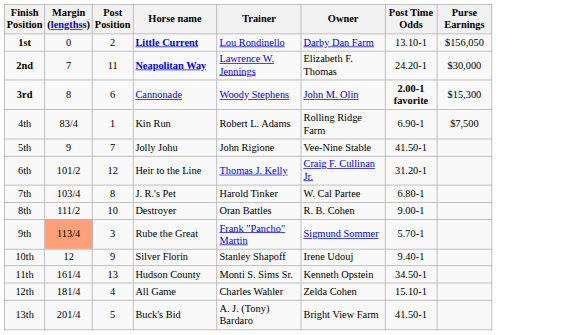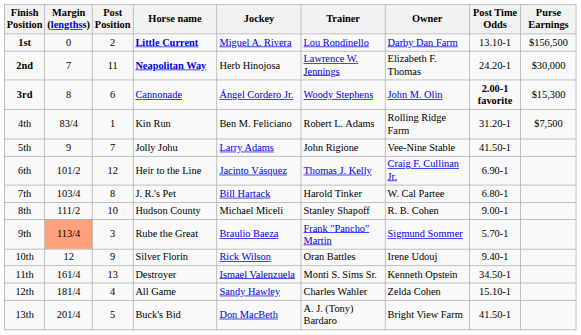 <table class="wikitable sortable" | border="2" cellpadding="1" style="border-collapse: collapse; font-size:90%">
 <tr>
 <th width="45px">Finish <br> Position</th>
 <th width="45px">Margin<br> <span>(<a href='#'>lengths</a>s)</span></th>
 <th width="40px">Post <br> Position</th>
 <th width="110px">Horse name</th>
+<th width="110px">Jockey</th>
 <th width="110px">Trainer</th>
 <th width="110px">Owner</th>
 <th width="65px">Post Time <br> Odds</th>
 <th width="70px">Purse <br> Earnings</th>
 </tr>
 <tr>
 <td align=center><strong>1<span>st</span></strong></td>
 <td align=center>0</td>
 <td align=center>2</td>
 <td><strong><a href='#'>Little Current</a></strong></td>
+<td><a href='#'>Miguel A. Rivera</a></td>
 <td><a href='#'>Lou Rondinello</a></td>
 <td><a href='#'>Darby Dan Farm</a></td>
 <td align=center>13.10-1</td>
-<td align=center>$156,050</td>
+<td align=center>$156,500</td>
 </tr>
 <tr>
 <td align=center><strong>2<span>nd</span></strong></td>
 <td align=center>7</td>
 <td align=center>11</td>
 <td><strong><a href='#'>Neapolitan Way</a></strong></td>
+<td>Herb Hinojosa</td>
 <td><a href='#'>Lawrence W. Jennings</a></td>
 <td>Elizabeth F. Thomas</td>
 <td align=center>24.20-1</td>
 <td align=center>$30,000</td>
 </tr>
 <tr>
 <td align=center><strong>3<span>rd</span></strong></td>
 <td align=center>8</td>
 <td align=center>6</td>
 <td><a href='#'>Cannonade</a></td>
+<td><a href='#'>Ángel Cordero Jr.</a></td>
 <td><a href='#'>Woody Stephens</a></td>
 <td><a href='#'>John M. Olin</a></td>
 <td align=center><strong>2.00-1</strong> <br><strong><span>favorite</span></strong></td>
 <td align=center>$15,300</td>
 </tr>
 <tr>
 <td align=center>4<span>th</span></td>
 <td align=center>8<span>3/4</span></td>
 <td align=center>1</td>
 <td>Kin Run</td>
+<td>Ben M. Feliciano</td>
 <td>Robert L. Adams</td>
 <td>Rolling Ridge Farm</td>
-<td align=center>6.90-1</td>
+<td align=center>31.20-1</td>
 <td align=center>$7,500</td>
 </tr>
 <tr>
 <td align=center>5<span>th</span></td>
 <td align=center>9</td>
 <td align=center>7</td>
 <td>Jolly Johu</td>
+<td><a href='#'>Larry Adams</a></td>
 <td>John Rigione</td>
 <td>Vee-Nine Stable</td>
 <td align=center>41.50-1</td>
 <td align=center></td>
 </tr>
 <tr>
 <td align=center>6<span>th</span></td>
 <td align=center>10<span>1/2</span></td>
 <td align=center>12</td>
 <td>Heir to the Line</td>
+<td><a href='#'>Jacinto Vásquez</a></td>
 <td><a href='#'>Thomas J. Kelly</a></td>
 <td><a href='#'>Craig F. Cullinan Jr.</a></td>
-<td align=center>31.20-1</td>
+<td align=center>6.90-1</td>
 <td></td>
 </tr>
 <tr>
 <td align=center>7<span>th</span></td>
 <td align=center>10<span>3/4</span></td>
 <td align=center>8</td>
 <td>J. R.'s Pet</td>
+<td><a href='#'>Bill Hartack</a></td>
 <td>Harold Tinker</td>
 <td>W. Cal Partee</td>
 <td align=center>6.80-1</td>
 <td></td>
 </tr>
 <tr>
 <td align=center>8<span>th</span></td>
 <td align=center>11<span>1/2</span></td>
 <td align=center>10</td>
-<td>Destroyer</td>
-<td>Oran Battles</td>
+<td>Hudson County</td>
+<td>Michael Miceli</td>
+<td>Stanley Shapoff</td>
 <td>R. B. Cohen</td>
 <td align=center>9.00-1</td>
 <td></td>
 </tr>
 <tr>
 <td align=center>9<span>th</span></td>
 <td align=center style="background: lightsalmon;">11<span>3/4</span></td>
 <td align=center>3</td>
 <td>Rube the Great</td>
+<td><a href='#'>Braulio Baeza</a></td>
 <td><a href='#'>Frank "Pancho" Martin</a></td>
 <td><a href='#'>Sigmund Sommer</a></td>
 <td align=center>5.70-1</td>
 <td></td>
 </tr>
 <tr>
 <td align=center>10<span>th</span></td>
 <td align=center>12</td>
 <td align=center>9</td>
 <td>Silver Florin</td>
-<td>Stanley Shapoff</td>
+<td><a href='#'>Rick Wilson</a></td>
+<td>Oran Battles</td>
 <td>Irene Udouj</td>
 <td align=center>9.40-1</td>
 <td></td>
 </tr>
 <tr>
 <td align=center>11<span>th</span></td>
 <td align=center>16<span>1/4</span></td>
 <td align=center>13</td>
-<td>Hudson County</td>
+<td>Destroyer</td>
+<td><a href='#'>Ismael Valenzuela</a></td>
 <td>Monti S. Sims Sr.</td>
 <td>Kenneth Opstein</td>
 <td align=center>34.50-1</td>
 <td></td>
 </tr>
 <tr>
 <td align=center>12<span>th</span></td>
 <td align=center>18<span>1/4</span></td>
 <td align=center>4</td>
 <td>All Game</td>
+<td><a href='#'>Sandy Hawley</a></td>
 <td>Charles Wahler</td>
 <td>Zelda Cohen</td>
 <td align=center>15.10-1</td>
 <td></td>
 </tr>
 <tr>
 <td align=center>13<span>th</span></td>
 <td align=center>20<span>1/4</span></td>
 <td align=center>5</td>
 <td>Buck's Bid</td>
+<td><a href='#'>Don MacBeth</a></td>
 <td>A. J. (Tony) Bardaro</td>
 <td>Bright View Farm</td>
 <td align=center>41.50-1</td>
 <td></td>
 </tr>
 </table>
